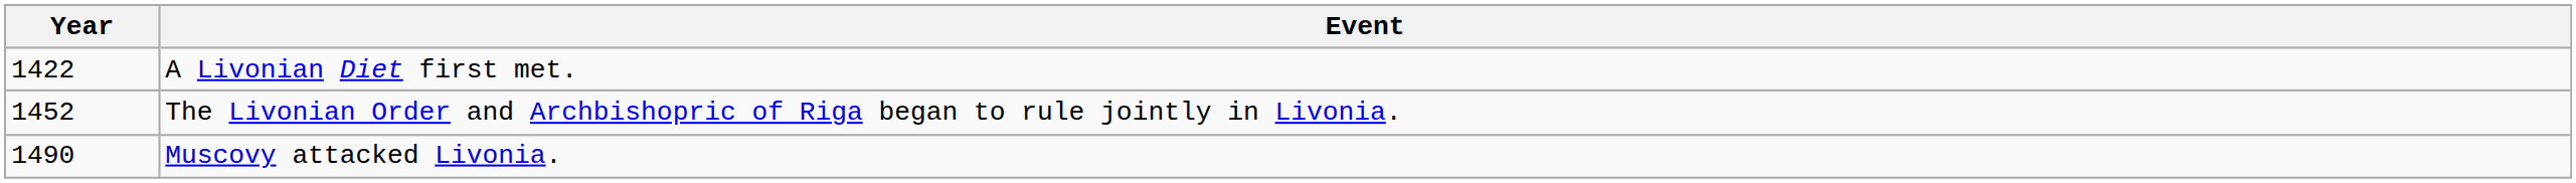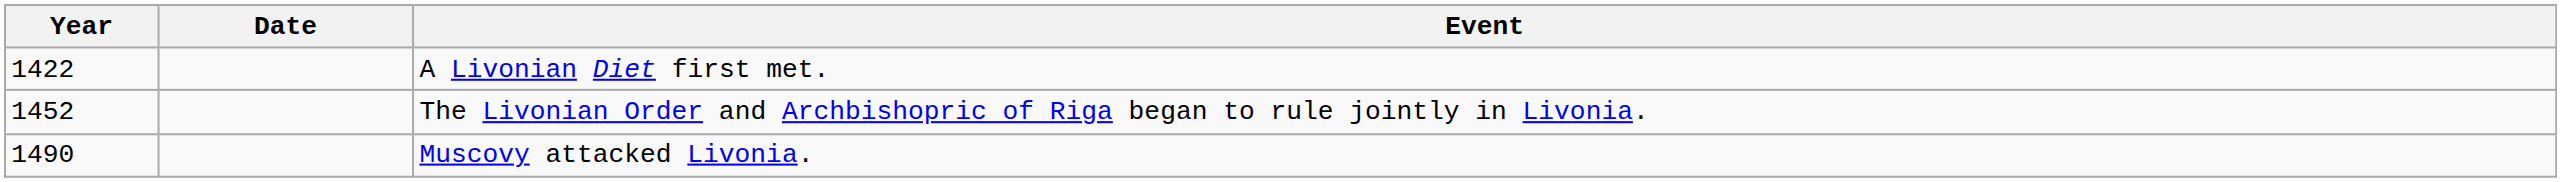 <table class="wikitable" width="100%">
 <tr>
 <th style="width:6%">Year</th>
+<th style="width:10%">Date</th>
 <th>Event</th>
 </tr>
 <tr>
 <td>1422</td>
+<td></td>
 <td>A <a href='#'>Livonian</a> <em><a href='#'>Diet</a></em> first met.</td>
 </tr>
 <tr>
 <td>1452</td>
+<td></td>
 <td>The <a href='#'>Livonian Order</a> and <a href='#'>Archbishopric of Riga</a> began to rule jointly in <a href='#'>Livonia</a>.</td>
 </tr>
 <tr>
 <td>1490</td>
+<td></td>
 <td><a href='#'>Muscovy</a> attacked <a href='#'>Livonia</a>.</td>
 </tr>
 </table>
